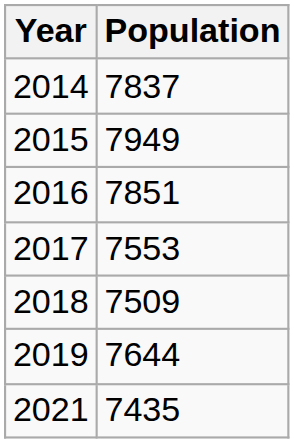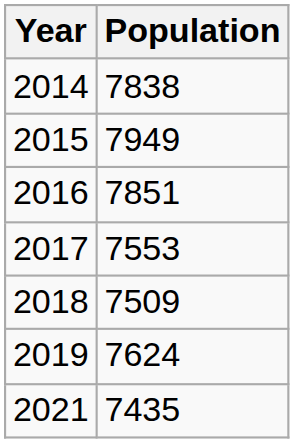 <table class="wikitable">
 <tr>
 <th>Year</th>
 <th>Population</th>
 </tr>
 <tr>
 <td>2014</td>
-<td>7837</td>
+<td>7838</td>
 </tr>
 <tr>
 <td>2015</td>
 <td>7949</td>
 </tr>
 <tr>
 <td>2016</td>
 <td>7851</td>
 </tr>
 <tr>
 <td>2017</td>
 <td>7553</td>
 </tr>
 <tr>
 <td>2018</td>
 <td>7509</td>
 </tr>
 <tr>
 <td>2019</td>
-<td>7644</td>
+<td>7624</td>
 </tr>
 <tr>
 <td>2021</td>
 <td>7435</td>
 </tr>
 </table>
